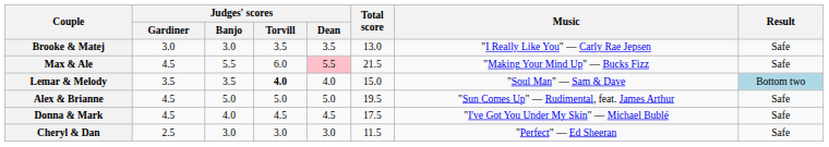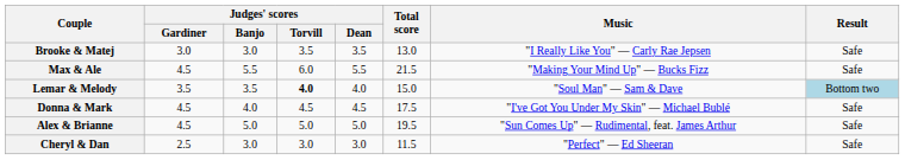 <table class="wikitable sortable" style="text-align:center; font-size:90%; width:90%">
 <tr>
 <th scope="col" rowspan=2>Couple</th>
 <th scope="col" colspan=4 class="unsortable">Judges' scores</th>
 <th scope="col" rowspan=2>Total<br>score</th>
 <th scope="col" rowspan=2 class="unsortable">Music</th>
 <th scope="col" rowspan=2 class="unsortable">Result</th>
 </tr>
 <tr>
 <th class="unsortable">Gardiner</th>
 <th class="unsortable">Banjo</th>
 <th class="unsortable">Torvill</th>
 <th class="unsortable">Dean</th>
 </tr>
 <tr>
 <th scope="row">Brooke & Matej</th>
 <td>3.0</td>
 <td>3.0</td>
 <td>3.5</td>
 <td>3.5</td>
 <td>13.0</td>
 <td>"<a href='#'>I Really Like You</a>" — <a href='#'>Carly Rae Jepsen</a></td>
 <td>Safe</td>
 </tr>
 <tr>
 <th scope="row">Max & Ale</th>
 <td>4.5</td>
 <td>5.5</td>
 <td>6.0</td>
-<td style="background: pink;">5.5</td>
+<td>5.5</td>
 <td>21.5</td>
 <td>"<a href='#'>Making Your Mind Up</a>" — <a href='#'>Bucks Fizz</a></td>
 <td>Safe</td>
 </tr>
 <tr>
 <th scope="row">Lemar & Melody</th>
 <td>3.5</td>
 <td>3.5</td>
 <td><strong>4.0</strong></td>
 <td>4.0</td>
 <td>15.0</td>
 <td>"<a href='#'>Soul Man</a>" — <a href='#'>Sam & Dave</a></td>
 <td bgcolor=lightblue>Bottom two</td>
 </tr>
 <tr>
+<th scope="row">Donna & Mark</th>
+<td>4.5</td>
+<td>4.0</td>
+<td>4.5</td>
+<td>4.5</td>
+<td>17.5</td>
+<td>"<a href='#'>I've Got You Under My Skin</a>" — <a href='#'>Michael Bublé</a></td>
+<td>Safe</td>
+</tr>
+<tr>
 <th scope="row">Alex & Brianne</th>
 <td>4.5</td>
 <td>5.0</td>
 <td>5.0</td>
 <td>5.0</td>
 <td>19.5</td>
 <td>"<a href='#'>Sun Comes Up</a>" — <a href='#'>Rudimental</a>, feat. <a href='#'>James Arthur</a></td>
-<td>Safe</td>
-</tr>
-<tr>
-<th scope="row">Donna & Mark</th>
-<td>4.5</td>
-<td>4.0</td>
-<td>4.5</td>
-<td>4.5</td>
-<td>17.5</td>
-<td>"<a href='#'>I've Got You Under My Skin</a>" — <a href='#'>Michael Bublé</a></td>
 <td>Safe</td>
 </tr>
 <tr>
 <th scope="row">Cheryl & Dan</th>
 <td>2.5</td>
 <td>3.0</td>
 <td>3.0</td>
 <td>3.0</td>
 <td>11.5</td>
 <td>"<a href='#'>Perfect</a>" — <a href='#'>Ed Sheeran</a></td>
 <td>Safe</td>
 </tr>
 </table>
